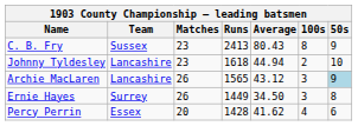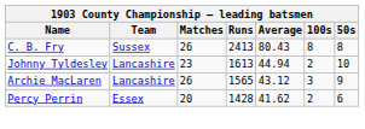 <table class="wikitable">
 <tr>
 <th bgcolor="#efefef" colspan="7">1903 County Championship – leading batsmen</th>
 </tr>
 <tr bgcolor="#efefef">
 <th>Name</th>
 <th>Team</th>
 <th>Matches</th>
 <th>Runs</th>
 <th>Average</th>
 <th>100s</th>
 <th>50s</th>
 </tr>
 <tr>
 <td><a href='#'>C. B. Fry</a></td>
 <td><a href='#'>Sussex</a></td>
-<td>23</td>
+<td>26</td>
 <td>2413</td>
 <td>80.43</td>
 <td>8</td>
-<td>9</td>
+<td>8</td>
 </tr>
 <tr>
 <td><a href='#'>Johnny Tyldesley</a></td>
 <td><a href='#'>Lancashire</a></td>
 <td>23</td>
-<td>1618</td>
+<td>1613</td>
 <td>44.94</td>
 <td>2</td>
 <td>10</td>
 </tr>
 <tr>
 <td><a href='#'>Archie MacLaren</a></td>
 <td><a href='#'>Lancashire</a></td>
 <td>26</td>
 <td>1565</td>
 <td>43.12</td>
 <td>3</td>
-<td style="background: lightblue;">9</td>
-</tr>
-<tr>
-<td><a href='#'>Ernie Hayes</a></td>
-<td><a href='#'>Surrey</a></td>
-<td>26</td>
-<td>1449</td>
-<td>34.50</td>
-<td>3</td>
-<td>8</td>
+<td>9</td>
 </tr>
 <tr>
 <td><a href='#'>Percy Perrin</a></td>
 <td><a href='#'>Essex</a></td>
 <td>20</td>
 <td>1428</td>
 <td>41.62</td>
-<td>4</td>
+<td>2</td>
 <td>6</td>
 </tr>
 </table>
